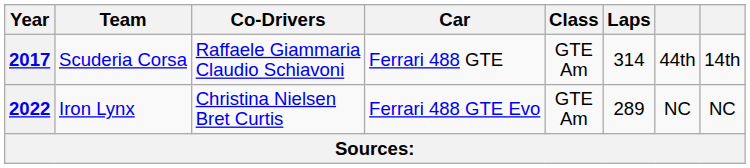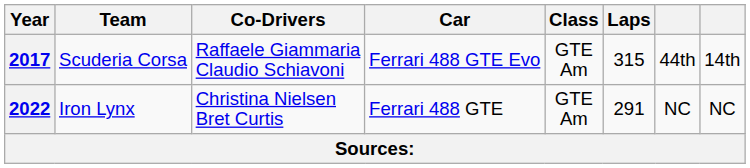 <table class="wikitable" style="text-align:center; font-size:90%">
 <tr>
 <th>Year</th>
 <th>Team</th>
 <th>Co-Drivers</th>
 <th>Car</th>
 <th>Class</th>
 <th>Laps</th>
 <th></th>
 <th></th>
 </tr>
 <tr>
 <th><a href='#'>2017</a></th>
 <td align="left"> <a href='#'>Scuderia Corsa</a></td>
 <td align="left"> <a href='#'>Raffaele Giammaria</a><br> <a href='#'>Claudio Schiavoni</a></td>
-<td align="left"><a href='#'>Ferrari 488</a> GTE</td>
+<td align="left"><a href='#'>Ferrari 488 GTE Evo</a></td>
 <td>GTE<br>Am</td>
-<td>314</td>
+<td>315</td>
 <td>44th</td>
 <td>14th</td>
 </tr>
 <tr>
 <th><a href='#'>2022</a></th>
 <td align="left"> <a href='#'>Iron Lynx</a></td>
 <td align="left"> <a href='#'>Christina Nielsen</a><br> <a href='#'>Bret Curtis</a></td>
-<td align="left"><a href='#'>Ferrari 488 GTE Evo</a></td>
+<td align="left"><a href='#'>Ferrari 488</a> GTE</td>
 <td>GTE<br>Am</td>
-<td>289</td>
+<td>291</td>
 <td>NC</td>
 <td>NC</td>
 </tr>
 <tr>
 <th colspan="8">Sources:</th>
 </tr>
 </table>
